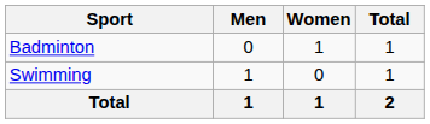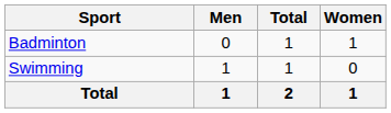 <table class="wikitable sortable" style="text-align:center;">
 <tr>
 <th width=180>Sport</th>
 <th width=55>Men</th>
+<th width=55>Total</th>
 <th width=55>Women</th>
-<th width=55>Total</th>
 </tr>
 <tr>
 <td align=left><a href='#'>Badminton</a></td>
 <td>0</td>
 <td>1</td>
 <td>1</td>
 </tr>
 <tr>
 <td align=left><a href='#'>Swimming</a></td>
 <td>1</td>
+<td>1</td>
 <td>0</td>
-<td>1</td>
 </tr>
 <tr>
 <th>Total</th>
 <th>1</th>
+<th>2</th>
 <th>1</th>
-<th>2</th>
 </tr>
 </table>
